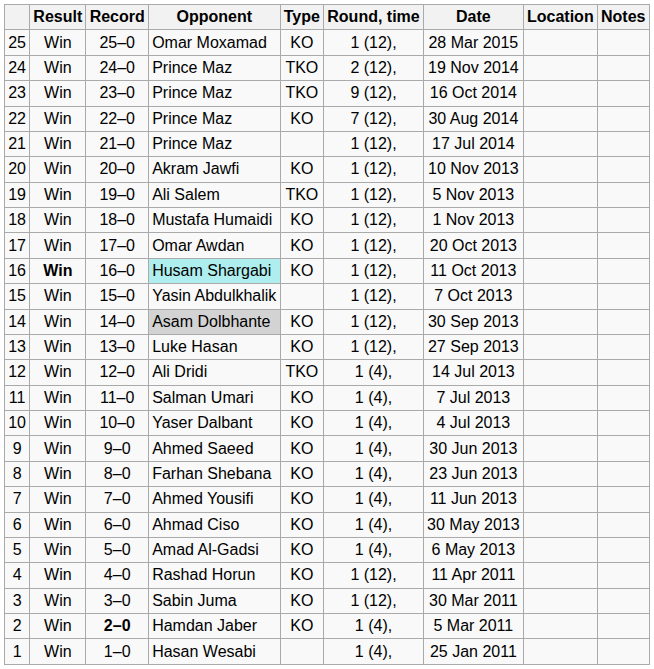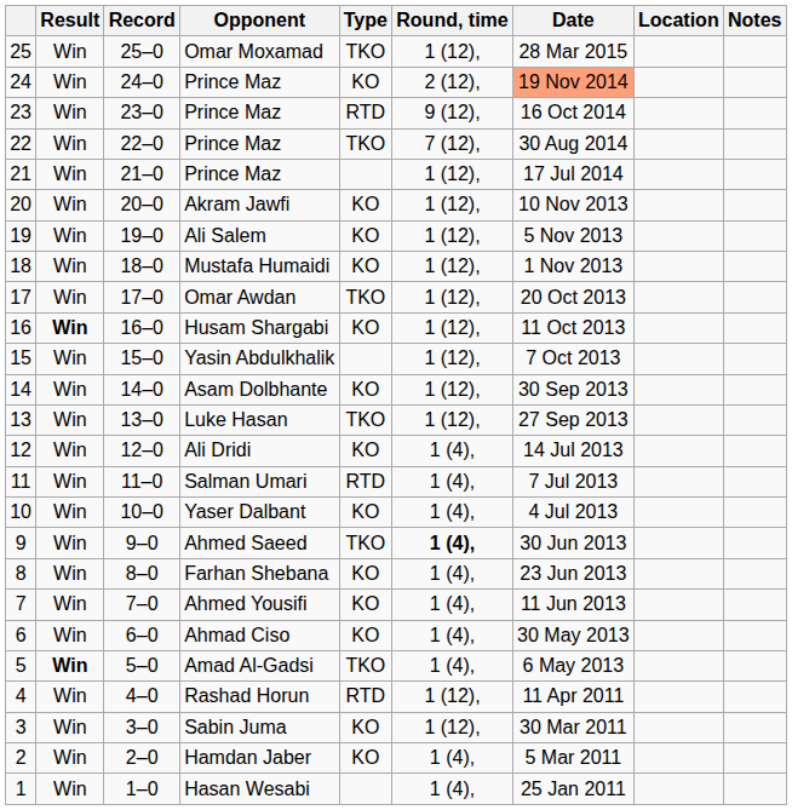 <table class="wikitable" style="text-align:center">
 <tr>
 <th></th>
 <th>Result</th>
 <th>Record</th>
 <th>Opponent</th>
 <th>Type</th>
 <th>Round, time</th>
 <th>Date</th>
 <th>Location</th>
 <th>Notes</th>
 </tr>
 <tr>
 <td>25</td>
 <td>Win</td>
 <td>25–0</td>
 <td style="text-align:left;">Omar Moxamad</td>
-<td>KO</td>
+<td>TKO</td>
 <td>1 (12), </td>
 <td>28 Mar 2015</td>
 <td style="text-align:left;"></td>
 <td></td>
 </tr>
 <tr>
 <td>24</td>
 <td>Win</td>
 <td>24–0</td>
 <td style="text-align:left;">Prince Maz</td>
-<td>TKO</td>
+<td>KO</td>
 <td>2 (12), </td>
-<td>19 Nov 2014</td>
+<td style="background: lightsalmon;">19 Nov 2014</td>
 <td style="text-align:left;"></td>
 <td style="text-align:left;"></td>
 </tr>
 <tr>
 <td>23</td>
 <td>Win</td>
 <td>23–0</td>
 <td style="text-align:left;">Prince Maz</td>
-<td>TKO</td>
+<td>RTD</td>
 <td>9 (12), </td>
 <td>16 Oct 2014</td>
 <td style="text-align:left;"></td>
 <td style="text-align:left;"></td>
 </tr>
 <tr>
 <td>22</td>
 <td>Win</td>
 <td>22–0</td>
 <td style="text-align:left;">Prince Maz</td>
-<td>KO</td>
+<td>TKO</td>
 <td>7 (12), </td>
 <td>30 Aug 2014</td>
 <td style="text-align:left;"></td>
 <td></td>
 </tr>
 <tr>
 <td>21</td>
 <td>Win</td>
 <td>21–0</td>
 <td style="text-align:left;">Prince Maz</td>
 <td></td>
 <td>1 (12), </td>
 <td>17 Jul 2014</td>
 <td style="text-align:left;"></td>
 <td></td>
 </tr>
 <tr>
 <td>20</td>
 <td>Win</td>
 <td>20–0</td>
 <td style="text-align:left;">Akram Jawfi</td>
 <td>KO</td>
 <td>1 (12), </td>
 <td>10 Nov 2013</td>
 <td style="text-align:left;"></td>
 <td></td>
 </tr>
 <tr>
 <td>19</td>
 <td>Win</td>
 <td>19–0</td>
 <td style="text-align:left;">Ali Salem</td>
-<td>TKO</td>
+<td>KO</td>
 <td>1 (12), </td>
 <td>5 Nov 2013</td>
 <td style="text-align:left;"></td>
 <td></td>
 </tr>
 <tr>
 <td>18</td>
 <td>Win</td>
 <td>18–0</td>
 <td style="text-align:left;">Mustafa Humaidi</td>
 <td>KO</td>
 <td>1 (12), </td>
 <td>1 Nov 2013</td>
 <td style="text-align:left;"></td>
 <td></td>
 </tr>
 <tr>
 <td>17</td>
 <td>Win</td>
 <td>17–0</td>
 <td style="text-align:left;">Omar Awdan</td>
-<td>KO</td>
+<td>TKO</td>
 <td>1 (12), </td>
 <td>20 Oct 2013</td>
 <td style="text-align:left;"></td>
 <td></td>
 </tr>
 <tr>
 <td>16</td>
 <td><strong>Win</strong></td>
 <td>16–0</td>
-<td style="background: paleturquoise; text-align:left;">Husam Shargabi</td>
+<td style="text-align:left;">Husam Shargabi</td>
 <td>KO</td>
 <td>1 (12), </td>
 <td>11 Oct 2013</td>
 <td style="text-align:left;"></td>
 <td></td>
 </tr>
 <tr>
 <td>15</td>
 <td>Win</td>
 <td>15–0</td>
 <td style="text-align:left;">Yasin Abdulkhalik</td>
 <td></td>
 <td>1 (12), </td>
 <td>7 Oct 2013</td>
 <td style="text-align:left;"></td>
 <td></td>
 </tr>
 <tr>
 <td>14</td>
 <td>Win</td>
 <td>14–0</td>
-<td style="background: lightgrey; text-align:left;">Asam Dolbhante</td>
+<td style="text-align:left;">Asam Dolbhante</td>
 <td>KO</td>
 <td>1 (12), </td>
 <td>30 Sep 2013</td>
 <td style="text-align:left;"></td>
 <td></td>
 </tr>
 <tr>
 <td>13</td>
 <td>Win</td>
 <td>13–0</td>
 <td style="text-align:left;">Luke Hasan</td>
-<td>KO</td>
+<td>TKO</td>
 <td>1 (12), </td>
 <td>27 Sep 2013</td>
 <td style="text-align:left;"></td>
 <td></td>
 </tr>
 <tr>
 <td>12</td>
 <td>Win</td>
 <td>12–0</td>
 <td style="text-align:left;">Ali Dridi</td>
-<td>TKO</td>
+<td>KO</td>
 <td>1 (4), </td>
 <td>14 Jul 2013</td>
 <td style="text-align:left;"></td>
 <td></td>
 </tr>
 <tr>
 <td>11</td>
 <td>Win</td>
 <td>11–0</td>
 <td style="text-align:left;">Salman Umari</td>
-<td>KO</td>
+<td>RTD</td>
 <td>1 (4), </td>
 <td>7 Jul 2013</td>
 <td style="text-align:left;"></td>
 <td></td>
 </tr>
 <tr>
 <td>10</td>
 <td>Win</td>
 <td>10–0</td>
 <td style="text-align:left;">Yaser Dalbant</td>
 <td>KO</td>
 <td>1 (4), </td>
 <td>4 Jul 2013</td>
 <td style="text-align:left;"></td>
 <td></td>
 </tr>
 <tr>
 <td>9</td>
 <td>Win</td>
 <td>9–0</td>
 <td style="text-align:left;">Ahmed Saeed</td>
-<td>KO</td>
-<td>1 (4), </td>
+<td>TKO</td>
+<td><strong>1 (4), </strong></td>
 <td>30 Jun 2013</td>
 <td style="text-align:left;"></td>
 <td></td>
 </tr>
 <tr>
 <td>8</td>
 <td>Win</td>
 <td>8–0</td>
 <td style="text-align:left;">Farhan Shebana</td>
 <td>KO</td>
 <td>1 (4), </td>
 <td>23 Jun 2013</td>
 <td style="text-align:left;"></td>
 <td></td>
 </tr>
 <tr>
 <td>7</td>
 <td>Win</td>
 <td>7–0</td>
 <td style="text-align:left;">Ahmed Yousifi</td>
 <td>KO</td>
 <td>1 (4), </td>
 <td>11 Jun 2013</td>
 <td style="text-align:left;"></td>
 <td></td>
 </tr>
 <tr>
 <td>6</td>
 <td>Win</td>
 <td>6–0</td>
 <td style="text-align:left;">Ahmad Ciso</td>
 <td>KO</td>
 <td>1 (4), </td>
 <td>30 May 2013</td>
 <td style="text-align:left;"></td>
 <td></td>
 </tr>
 <tr>
 <td>5</td>
-<td>Win</td>
+<td><strong>Win</strong></td>
 <td>5–0</td>
 <td style="text-align:left;">Amad Al-Gadsi</td>
-<td>KO</td>
+<td>TKO</td>
 <td>1 (4), </td>
 <td>6 May 2013</td>
 <td style="text-align:left;"></td>
 <td></td>
 </tr>
 <tr>
 <td>4</td>
 <td>Win</td>
 <td>4–0</td>
 <td style="text-align:left;">Rashad Horun</td>
-<td>KO</td>
+<td>RTD</td>
 <td>1 (12), </td>
 <td>11 Apr 2011</td>
 <td style="text-align:left;"></td>
 <td></td>
 </tr>
 <tr>
 <td>3</td>
 <td>Win</td>
 <td>3–0</td>
 <td style="text-align:left;">Sabin Juma</td>
 <td>KO</td>
 <td>1 (12), </td>
 <td>30 Mar 2011</td>
 <td style="text-align:left;"></td>
 <td></td>
 </tr>
 <tr>
 <td>2</td>
 <td>Win</td>
-<td><strong>2–0</strong></td>
+<td>2–0</td>
 <td style="text-align:left;">Hamdan Jaber</td>
 <td>KO</td>
 <td>1 (4), </td>
 <td>5 Mar 2011</td>
 <td style="text-align:left;"></td>
 <td></td>
 </tr>
 <tr>
 <td>1</td>
 <td>Win</td>
 <td>1–0</td>
 <td style="text-align:left;">Hasan Wesabi</td>
 <td></td>
 <td>1 (4), </td>
 <td>25 Jan 2011</td>
 <td style="text-align:left;"></td>
 </tr>
 </table>
